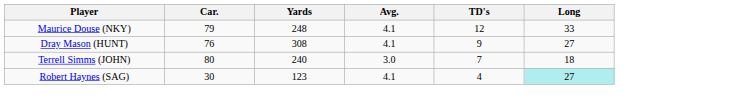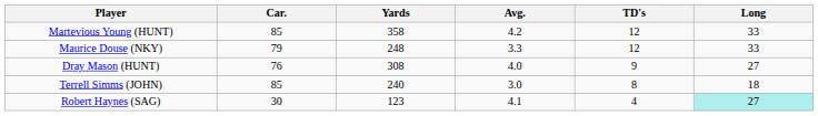 <table class="wikitable sortable">
 <tr>
 <th bgcolor="#DDDDFF" width="16%">Player</th>
 <th bgcolor="#DDDDFF" width="9%">Car.</th>
 <th bgcolor="#DDDDFF" width="9%">Yards</th>
 <th bgcolor="#DDDDFF" width="9%">Avg.</th>
 <th bgcolor="#DDDDFF" width="9%">TD's</th>
 <th bgcolor="#DDDDFF" width="9%">Long</th>
 </tr>
 <tr align="center">
+<td><a href='#'>Martevious Young</a> (HUNT)</td>
+<td>85</td>
+<td>358</td>
+<td>4.2</td>
+<td>12</td>
+<td>33</td>
+</tr>
+<tr align="center">
 <td><a href='#'>Maurice Douse</a> (NKY)</td>
 <td>79</td>
 <td>248</td>
-<td>4.1</td>
+<td>3.3</td>
 <td>12</td>
 <td>33</td>
 </tr>
 <tr align="center">
 <td><a href='#'>Dray Mason</a> (HUNT)</td>
 <td>76</td>
 <td>308</td>
-<td>4.1</td>
+<td>4.0</td>
 <td>9</td>
 <td>27</td>
 </tr>
 <tr align="center">
 <td><a href='#'>Terrell Simms</a> (JOHN)</td>
-<td>80</td>
+<td>85</td>
 <td>240</td>
 <td>3.0</td>
-<td>7</td>
+<td>8</td>
 <td>18</td>
 </tr>
 <tr align="center">
 <td><a href='#'>Robert Haynes</a> (SAG)</td>
 <td>30</td>
 <td>123</td>
 <td>4.1</td>
 <td>4</td>
 <td style="background: paleturquoise;">27</td>
 </tr>
 </table>
